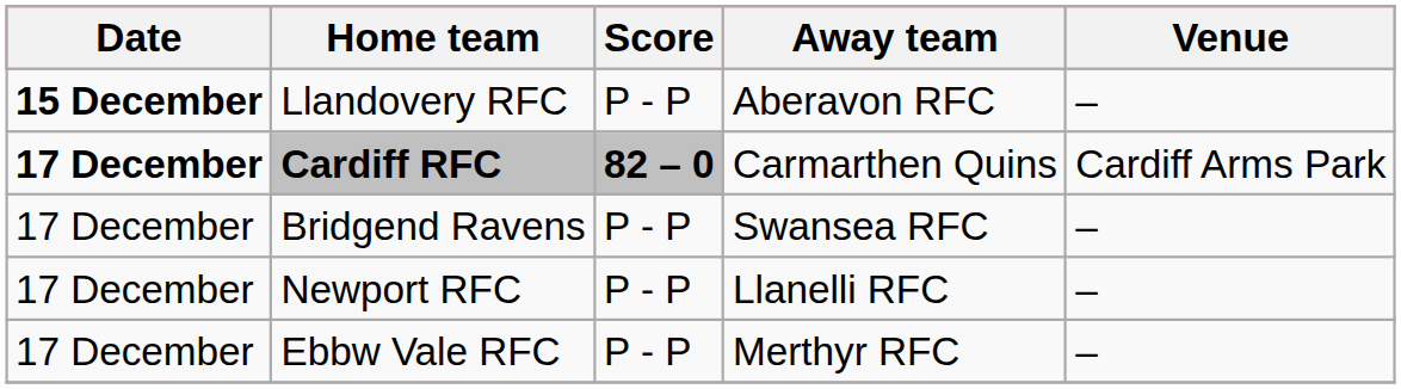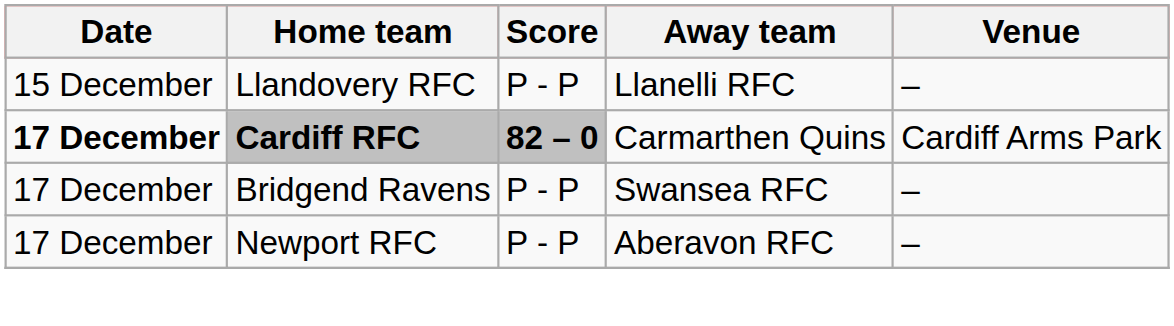 <table class="wikitable" style="margin:0.5em auto; font-size:95%">
 <tr bgcolor="#E00000">
 <th>Date</th>
 <th>Home team</th>
 <th>Score</th>
 <th>Away team</th>
 <th>Venue</th>
 </tr>
 <tr>
-<td><strong>15 December</strong></td>
+<td>15 December</td>
 <td>Llandovery RFC</td>
 <td>P - P</td>
-<td>Aberavon RFC</td>
+<td>Llanelli RFC</td>
 <td>–</td>
 </tr>
 <tr>
 <td><strong>17 December</strong></td>
 <td bgcolor="silver"><strong>Cardiff RFC</strong></td>
 <td bgcolor="silver"><strong>82 – 0</strong></td>
 <td>Carmarthen Quins</td>
 <td>Cardiff Arms Park</td>
 </tr>
 <tr>
 <td>17 December</td>
 <td>Bridgend Ravens</td>
 <td>P - P</td>
 <td>Swansea RFC</td>
 <td>–</td>
 </tr>
 <tr>
 <td>17 December</td>
 <td>Newport RFC</td>
 <td>P - P</td>
-<td>Llanelli RFC</td>
-<td>–</td>
-</tr>
-<tr>
-<td>17 December</td>
-<td>Ebbw Vale RFC</td>
-<td>P - P</td>
-<td>Merthyr RFC</td>
+<td>Aberavon RFC</td>
 <td>–</td>
 </tr>
 <tr>
 </tr>
 </table>
